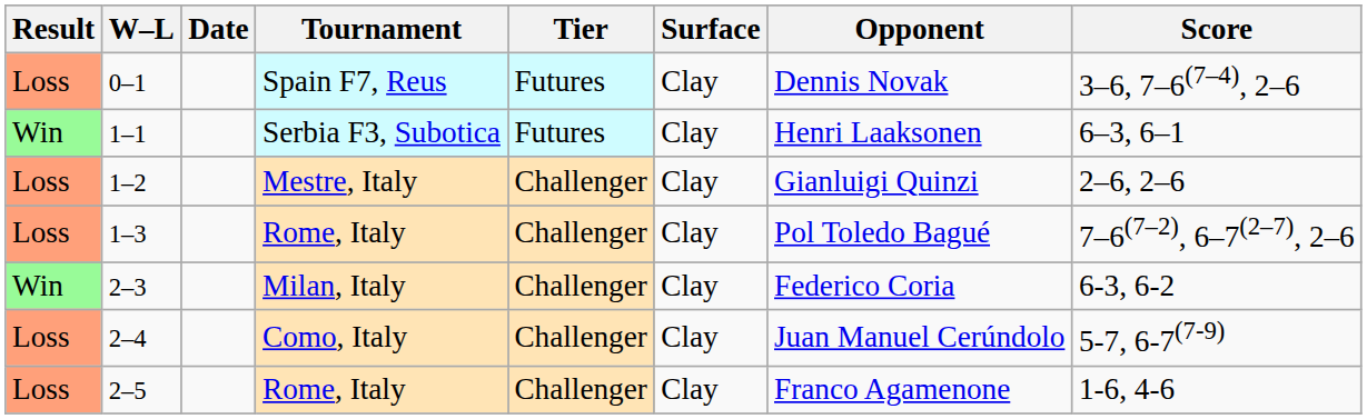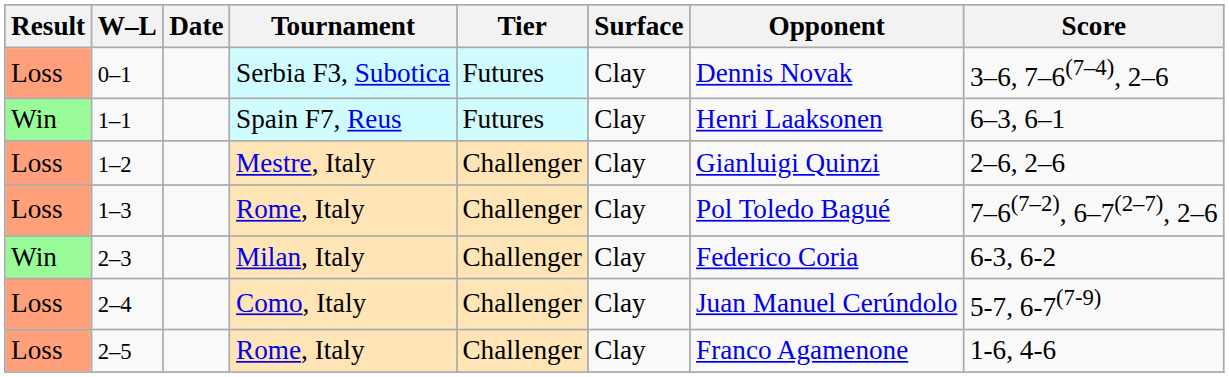 <table class="sortable wikitable">
 <tr>
 <th>Result</th>
 <th class="unsortable">W–L</th>
 <th>Date</th>
 <th>Tournament</th>
 <th>Tier</th>
 <th>Surface</th>
 <th>Opponent</th>
 <th class="unsortable">Score</th>
 </tr>
 <tr>
 <td bgcolor=FFA07A>Loss</td>
 <td><small>0–1</small></td>
 <td></td>
-<td style="background:#cffcff;">Spain F7, <a href='#'>Reus</a></td>
+<td style="background:#cffcff;">Serbia F3, <a href='#'>Subotica</a></td>
 <td style="background:#cffcff;">Futures</td>
 <td>Clay</td>
 <td> <a href='#'>Dennis Novak</a></td>
 <td>3–6, 7–6<sup>(7–4)</sup>, 2–6</td>
 </tr>
 <tr>
 <td bgcolor=98FB98>Win</td>
 <td><small>1–1</small></td>
 <td></td>
-<td style="background:#cffcff;">Serbia F3, <a href='#'>Subotica</a></td>
+<td style="background:#cffcff;">Spain F7, <a href='#'>Reus</a></td>
 <td style="background:#cffcff;">Futures</td>
 <td>Clay</td>
 <td> <a href='#'>Henri Laaksonen</a></td>
 <td>6–3, 6–1</td>
 </tr>
 <tr>
 <td bgcolor=FFA07A>Loss</td>
 <td><small>1–2</small></td>
 <td><a href='#'></a></td>
 <td style="background:moccasin;"><a href='#'>Mestre</a>, Italy</td>
 <td style="background:moccasin;">Challenger</td>
 <td>Clay</td>
 <td> <a href='#'>Gianluigi Quinzi</a></td>
 <td>2–6, 2–6</td>
 </tr>
 <tr>
 <td bgcolor=FFA07A>Loss</td>
 <td><small>1–3</small></td>
 <td><a href='#'></a></td>
 <td style="background:moccasin;"><a href='#'>Rome</a>, Italy</td>
 <td style="background:moccasin;">Challenger</td>
 <td>Clay</td>
 <td> <a href='#'>Pol Toledo Bagué</a></td>
 <td>7–6<sup>(7–2)</sup>, 6–7<sup>(2–7)</sup>, 2–6</td>
 </tr>
 <tr>
 <td bgcolor=98FB98>Win</td>
 <td><small>2–3</small></td>
 <td><a href='#'></a></td>
 <td style="background:moccasin;"><a href='#'>Milan</a>, Italy</td>
 <td style="background:moccasin;">Challenger</td>
 <td>Clay</td>
 <td> <a href='#'>Federico Coria</a></td>
 <td>6-3, 6-2</td>
 </tr>
 <tr>
 <td bgcolor=FFA07A>Loss</td>
 <td><small>2–4</small></td>
 <td><a href='#'></a></td>
 <td style="background:moccasin;"><a href='#'>Como</a>, Italy</td>
 <td style="background:moccasin;">Challenger</td>
 <td>Clay</td>
 <td> <a href='#'>Juan Manuel Cerúndolo</a></td>
 <td>5-7, 6-7<sup>(7-9)</sup></td>
 </tr>
 <tr>
 <td bgcolor=FFA07A>Loss</td>
 <td><small>2–5</small></td>
 <td><a href='#'></a></td>
 <td style="background:moccasin;"><a href='#'>Rome</a>, Italy</td>
 <td style="background:moccasin;">Challenger</td>
 <td>Clay</td>
 <td> <a href='#'>Franco Agamenone</a></td>
 <td>1-6, 4-6</td>
 </tr>
 </table>
